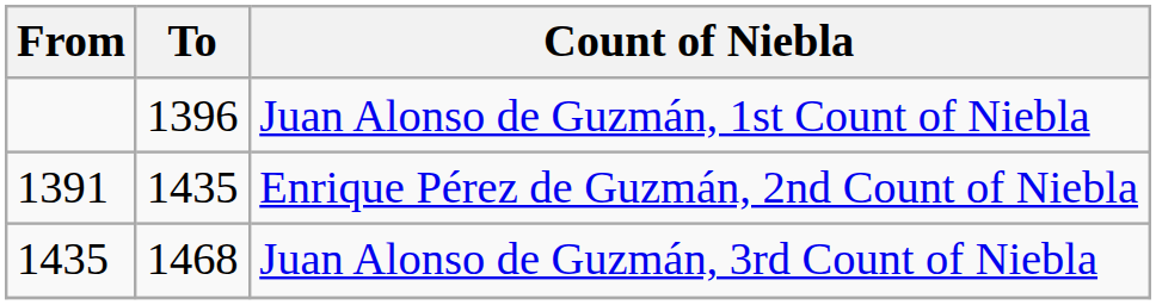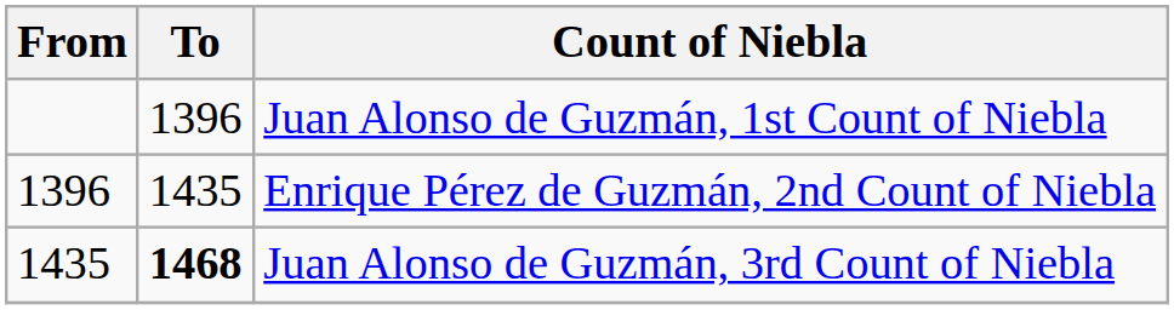 <table class="wikitable">
 <tr>
 <th>From</th>
 <th>To</th>
 <th>Count of Niebla</th>
 </tr>
 <tr>
 <td></td>
 <td>1396</td>
 <td><a href='#'>Juan Alonso de Guzmán, 1st Count of Niebla</a></td>
 </tr>
 <tr>
-<td>1391</td>
+<td>1396</td>
 <td>1435</td>
 <td><a href='#'>Enrique Pérez de Guzmán, 2nd Count of Niebla</a></td>
 </tr>
 <tr>
 <td>1435</td>
-<td>1468</td>
+<td><strong>1468</strong></td>
 <td><a href='#'>Juan Alonso de Guzmán, 3rd Count of Niebla</a></td>
 </tr>
 <tr>
 </tr>
 </table>
